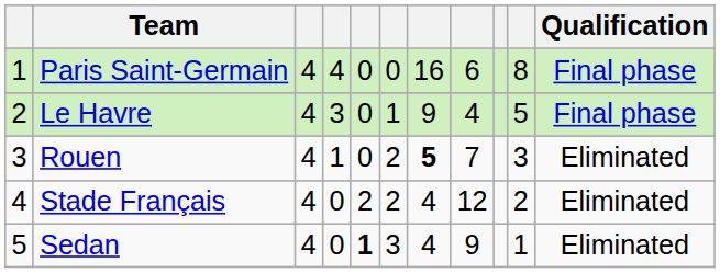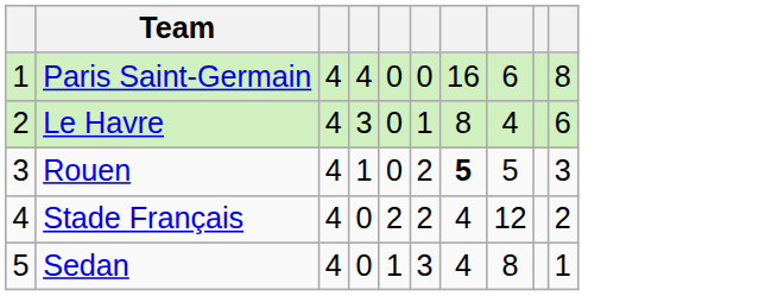 <table class="wikitable" style="text-align:center">
 <tr>
 <th></th>
 <th>Team</th>
 <th></th>
 <th></th>
 <th></th>
 <th></th>
 <th></th>
 <th></th>
 <th></th>
 <th></th>
-<th>Qualification</th>
 </tr>
 <tr style="background:#D0F0C0;">
 <td>1</td>
 <td align="left"><a href='#'>Paris Saint-Germain</a></td>
 <td>4</td>
 <td>4</td>
 <td>0</td>
 <td>0</td>
 <td>16</td>
 <td>6</td>
 <td></td>
 <td>8</td>
-<td><a href='#'>Final phase</a></td>
 </tr>
 <tr style="background:#D0F0C0;">
 <td>2</td>
 <td align="left"><a href='#'>Le Havre</a></td>
 <td>4</td>
 <td>3</td>
 <td>0</td>
 <td>1</td>
-<td>9</td>
+<td>8</td>
 <td>4</td>
 <td></td>
-<td>5</td>
-<td><a href='#'>Final phase</a></td>
+<td>6</td>
 </tr>
 <tr>
 <td>3</td>
 <td align="left"><a href='#'>Rouen</a></td>
 <td>4</td>
 <td>1</td>
 <td>0</td>
 <td>2</td>
 <td><strong>5</strong></td>
-<td>7</td>
+<td>5</td>
 <td></td>
 <td>3</td>
-<td>Eliminated</td>
 </tr>
 <tr>
 <td>4</td>
 <td align="left"><a href='#'>Stade Français</a></td>
 <td>4</td>
 <td>0</td>
 <td>2</td>
 <td>2</td>
 <td>4</td>
 <td>12</td>
 <td></td>
 <td>2</td>
-<td>Eliminated</td>
 </tr>
 <tr>
 <td>5</td>
 <td align="left"><a href='#'>Sedan</a></td>
 <td>4</td>
 <td>0</td>
-<td><strong>1</strong></td>
+<td>1</td>
 <td>3</td>
 <td>4</td>
-<td>9</td>
+<td>8</td>
 <td></td>
 <td>1</td>
-<td>Eliminated</td>
 </tr>
 </table>
